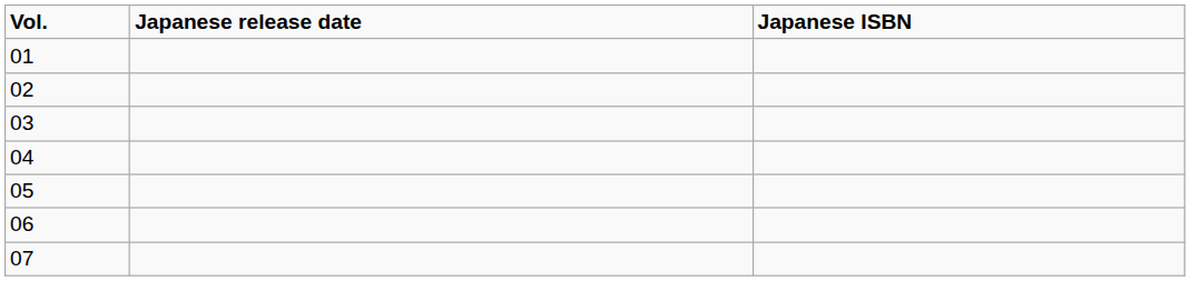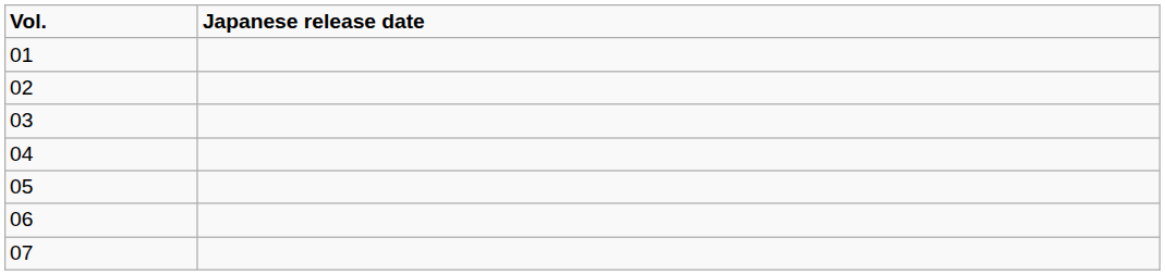 <table class="wikitable" width="100%">
 <tr>
 <td><strong>Vol.</strong></td>
 <td><strong>Japanese release date</strong></td>
-<td><strong>Japanese ISBN</strong></td>
 </tr>
 <tr>
 <td>01</td>
-<td></td>
 <td></td>
 </tr>
 <tr>
 <td>02</td>
 <td></td>
-<td></td>
 </tr>
 <tr>
 <td>03</td>
-<td></td>
 <td></td>
 </tr>
 <tr>
 <td>04</td>
 <td></td>
-<td></td>
 </tr>
 <tr>
 <td>05</td>
-<td></td>
 <td></td>
 </tr>
 <tr>
 <td>06</td>
 <td></td>
-<td></td>
 </tr>
 <tr>
 <td>07</td>
 <td></td>
-<td></td>
 </tr>
 </table>
